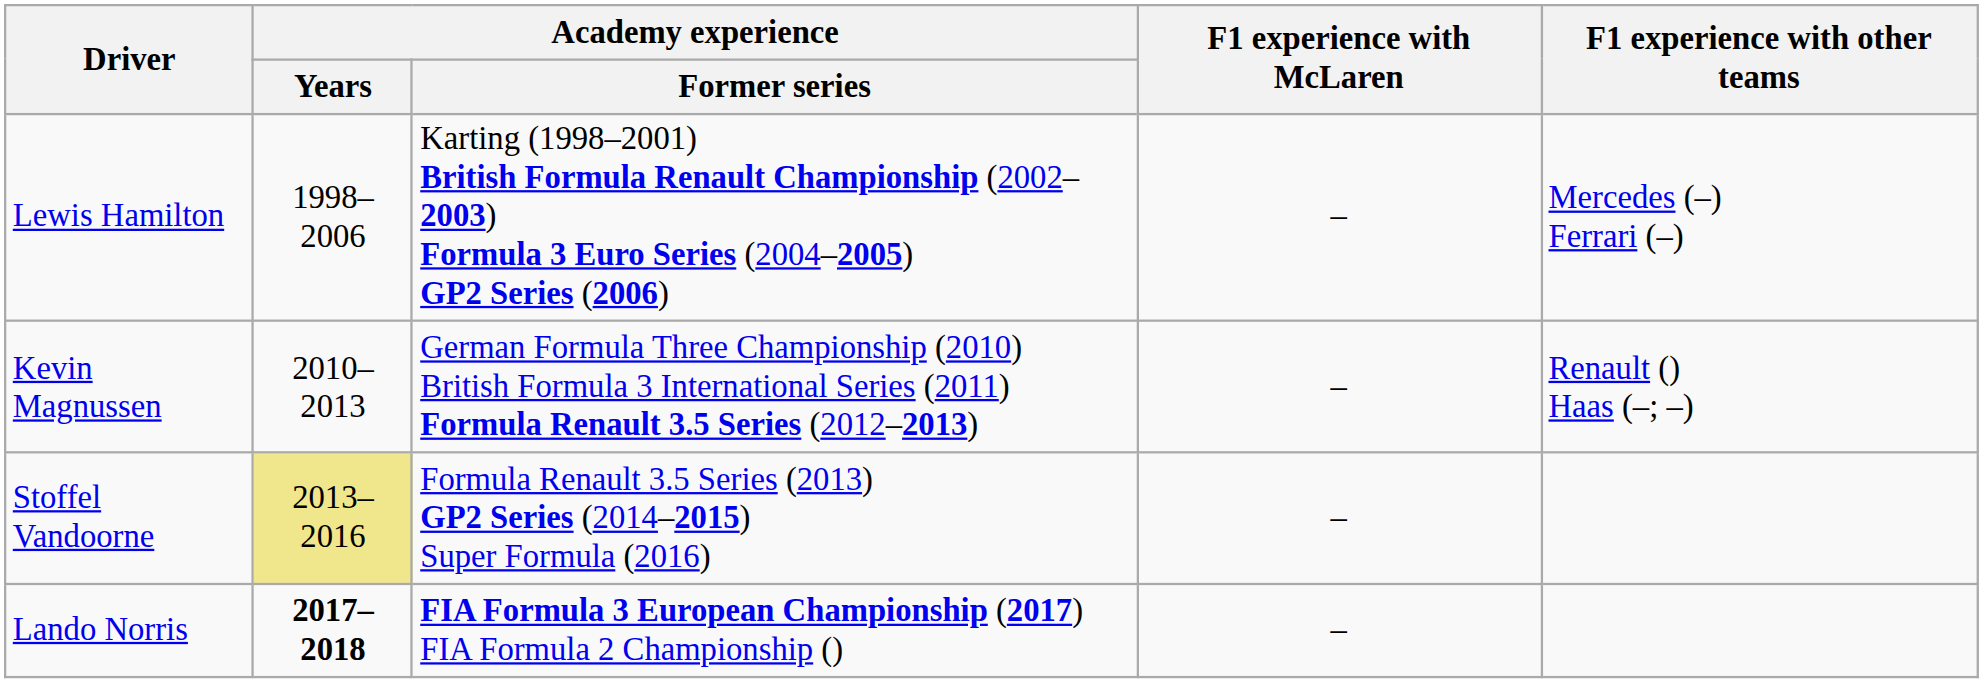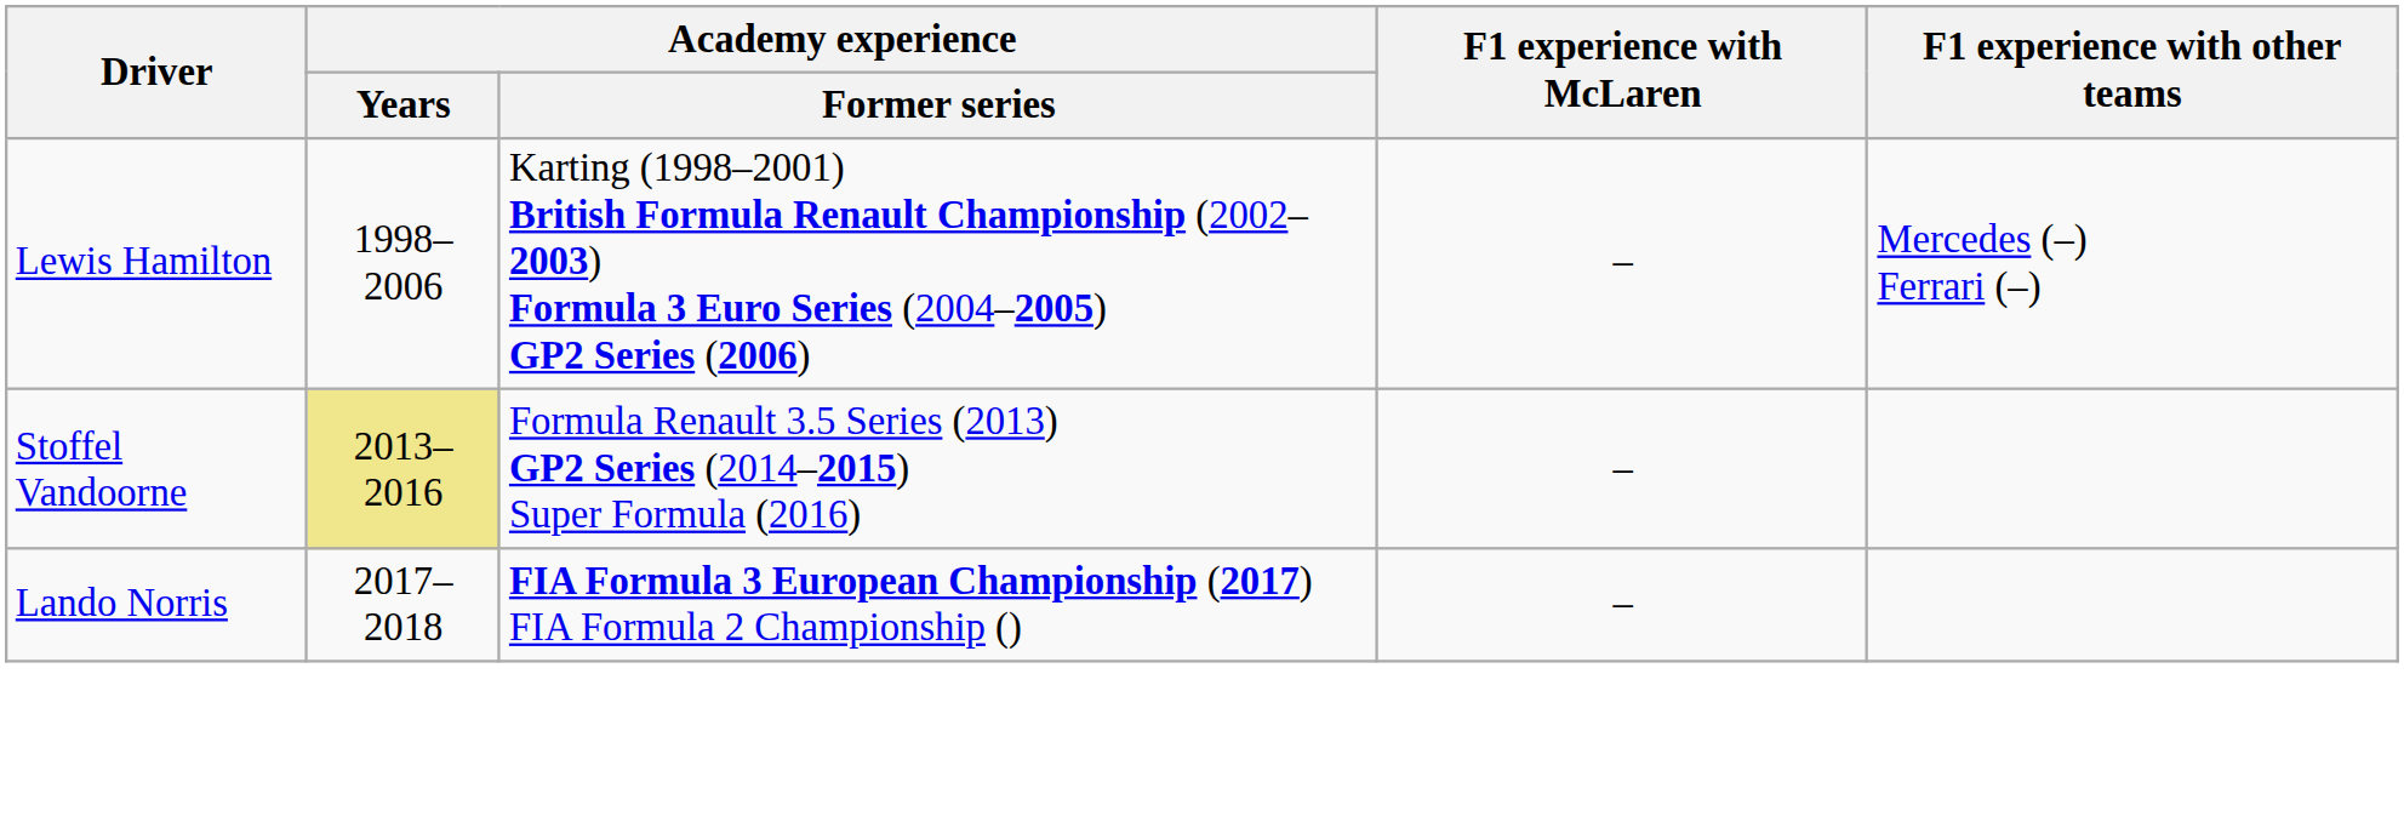 <table class="wikitable sortable" style="font-size: 90%;">
 <tr>
 <th rowspan="2">Driver</th>
 <th colspan="2">Academy experience</th>
 <th rowspan="2">F1 experience with McLaren</th>
 <th rowspan="2">F1 experience with other teams</th>
 </tr>
 <tr>
 <th>Years</th>
 <th>Former series</th>
 </tr>
 <tr>
 <td data-sort-value="HAM"> <a href='#'>Lewis Hamilton</a></td>
 <td align=center>1998–2006</td>
 <td>Karting (1998–2001)<br><strong><a href='#'>British Formula Renault Championship</a></strong> (<a href='#'>2002</a>–<strong><a href='#'>2003</a></strong>)<br><strong><a href='#'>Formula 3 Euro Series</a></strong> (<a href='#'>2004</a>–<strong><a href='#'>2005</a></strong>)<br><strong><a href='#'>GP2 Series</a></strong> (<strong><a href='#'>2006</a></strong>)</td>
 <td align=center>–</td>
 <td><a href='#'>Mercedes</a> (–)<br><a href='#'>Ferrari</a> (–)</td>
 </tr>
 <tr>
-<td data-sort-value="MAG"> <a href='#'>Kevin Magnussen</a></td>
-<td align=center>2010–2013</td>
-<td><a href='#'>German Formula Three Championship</a> (<a href='#'>2010</a>)<br><a href='#'>British Formula 3 International Series</a> (<a href='#'>2011</a>)<br><strong><a href='#'>Formula Renault 3.5 Series</a></strong> (<a href='#'>2012</a>–<strong><a href='#'>2013</a></strong>)</td>
-<td align=center>–</td>
-<td><a href='#'>Renault</a> ()<br><a href='#'>Haas</a> (–; –)</td>
-</tr>
-<tr>
 <td data-sort-value="VAN"> <a href='#'>Stoffel Vandoorne</a></td>
 <td align=center style="background: khaki;">2013–2016</td>
 <td><a href='#'>Formula Renault 3.5 Series</a> (<a href='#'>2013</a>)<br><strong><a href='#'>GP2 Series</a></strong> (<a href='#'>2014</a>–<strong><a href='#'>2015</a></strong>)<br><a href='#'>Super Formula</a> (<a href='#'>2016</a>)</td>
 <td align=center>–</td>
 <td></td>
 </tr>
 <tr>
 <td data-sort-value="NOR"> <a href='#'>Lando Norris</a></td>
-<td align=center><strong>2017–2018</strong></td>
+<td align=center>2017–2018</td>
 <td><strong><a href='#'>FIA Formula 3 European Championship</a></strong> (<strong><a href='#'>2017</a></strong>)<br><a href='#'>FIA Formula 2 Championship</a> ()</td>
 <td align=center>–</td>
 <td></td>
 </tr>
 </table>
